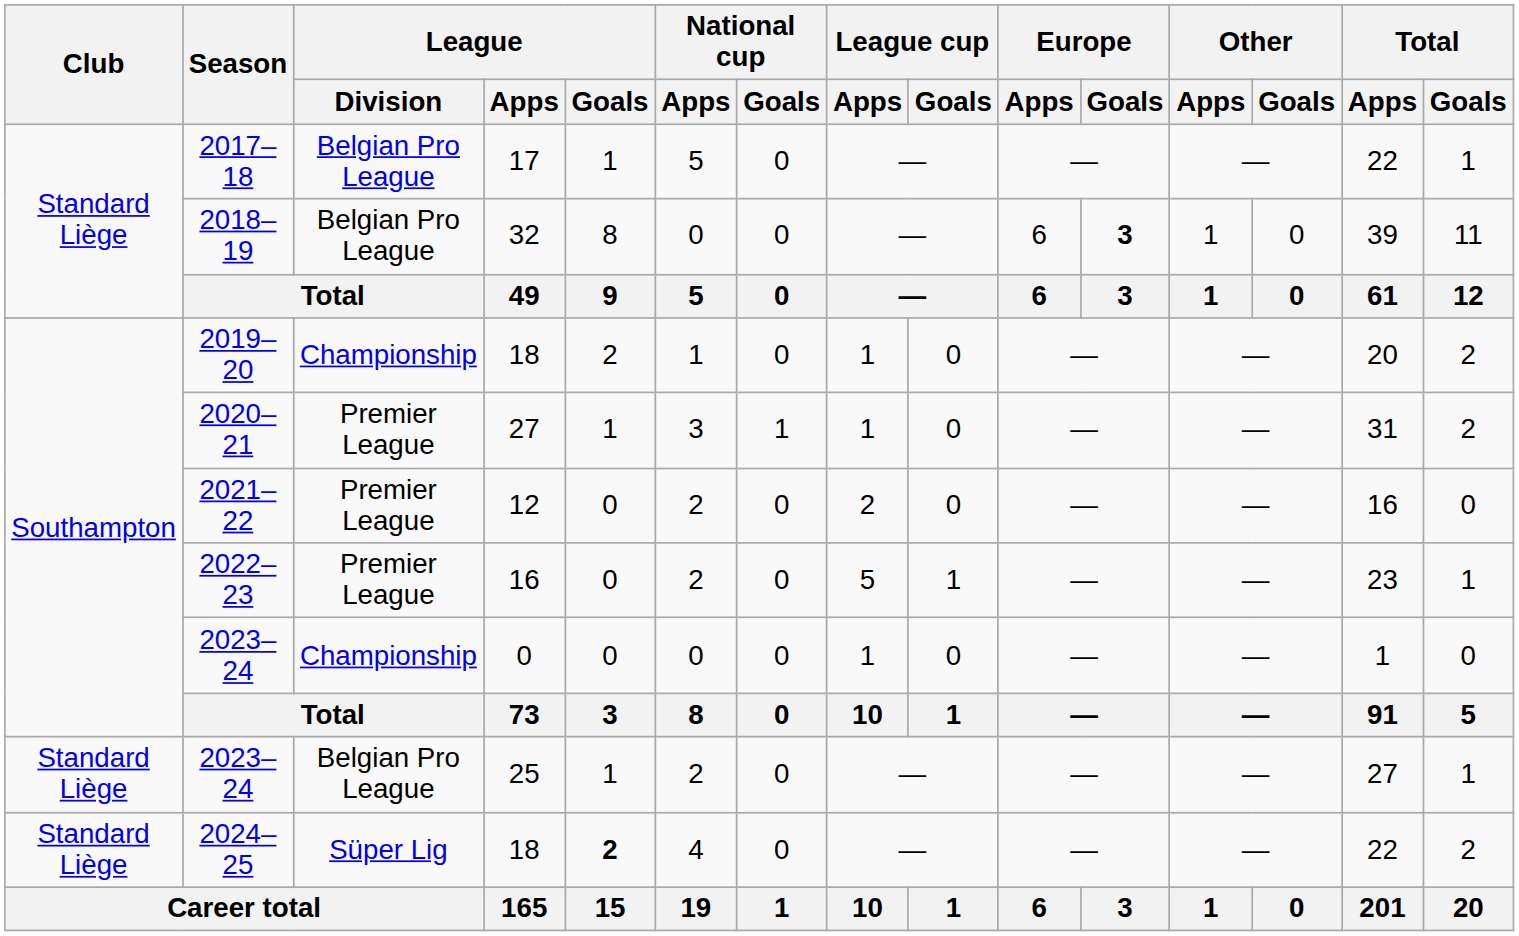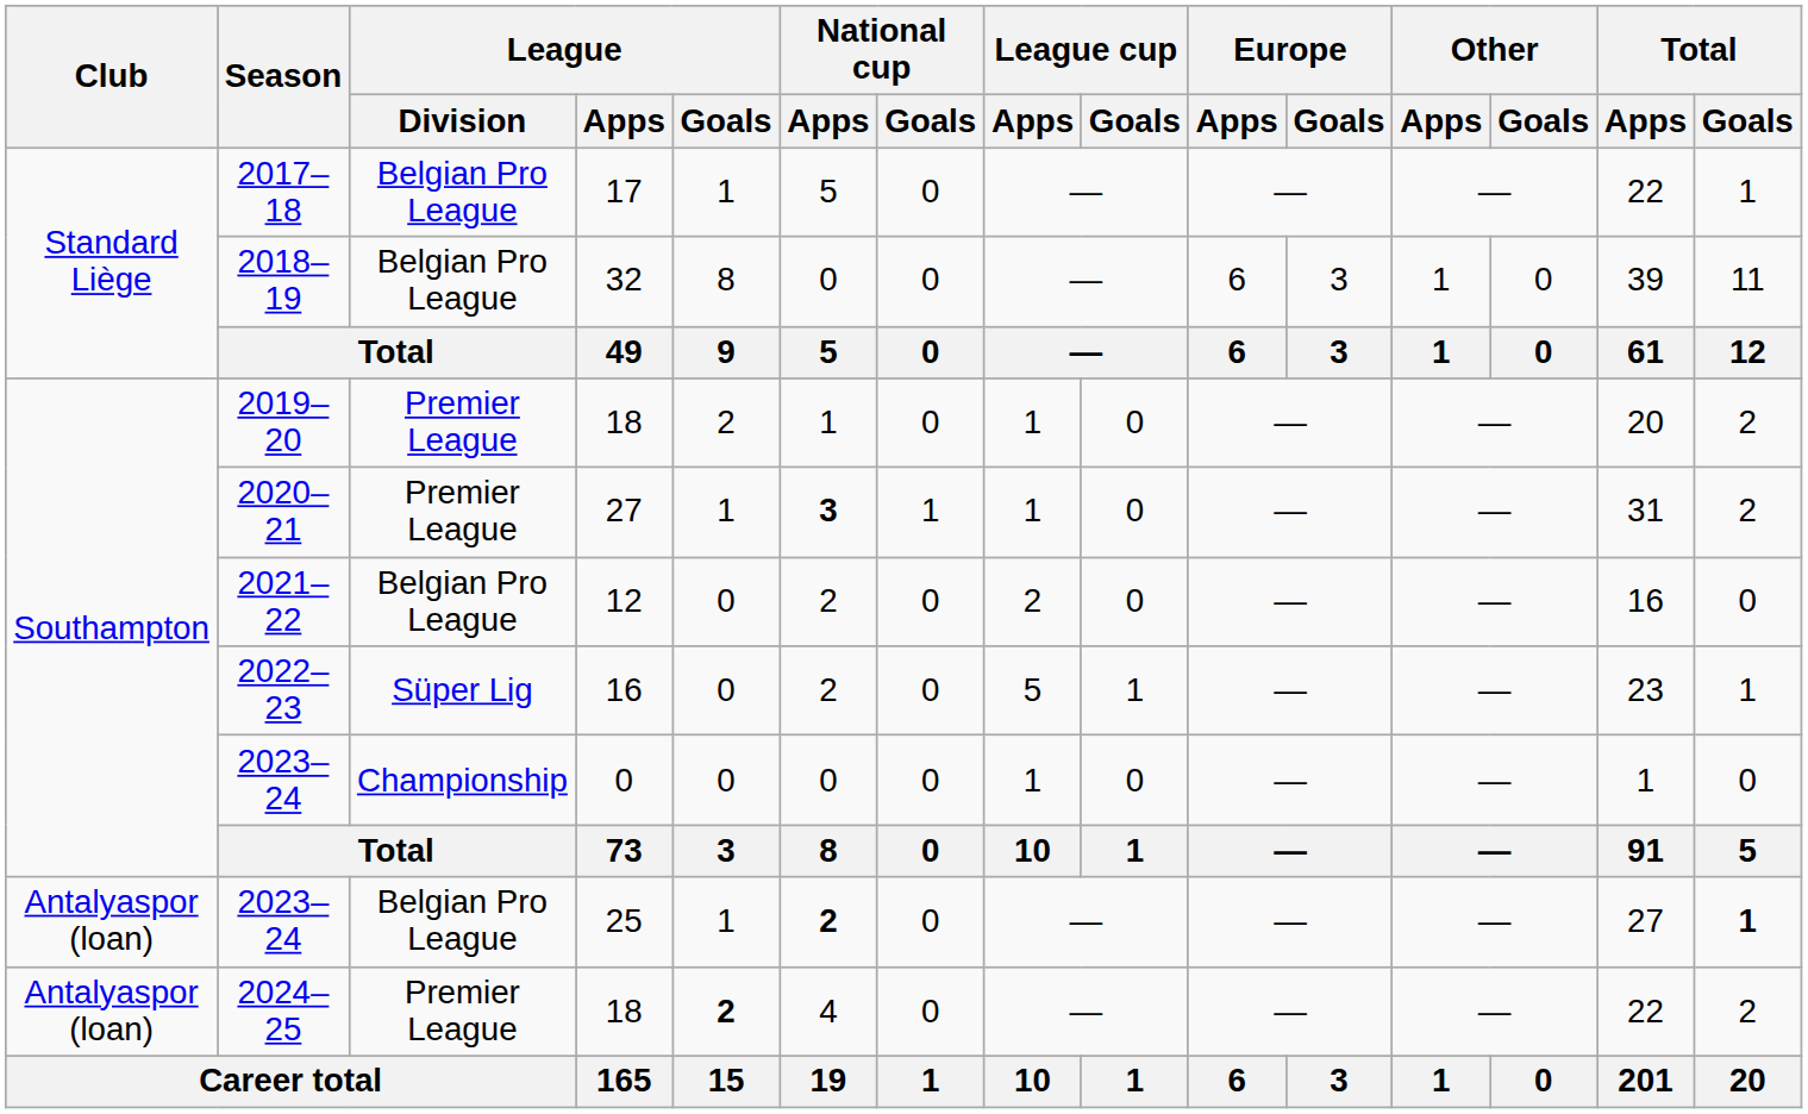 <table class=wikitable style=text-align:center>
 <tr>
 <th rowspan=2>Club</th>
 <th rowspan=2>Season</th>
 <th colspan=3>League</th>
 <th colspan=2>National cup</th>
 <th colspan=2>League cup</th>
 <th colspan=2>Europe</th>
 <th colspan=2>Other</th>
 <th colspan=2>Total</th>
 </tr>
 <tr>
 <th>Division</th>
 <th>Apps</th>
 <th>Goals</th>
 <th>Apps</th>
 <th>Goals</th>
 <th>Apps</th>
 <th>Goals</th>
 <th>Apps</th>
 <th>Goals</th>
 <th>Apps</th>
 <th>Goals</th>
 <th>Apps</th>
 <th>Goals</th>
 </tr>
 <tr>
 <td rowspan=3><a href='#'>Standard Liège</a></td>
 <td><a href='#'>2017–18</a></td>
 <td><a href='#'>Belgian Pro League</a></td>
 <td>17</td>
 <td>1</td>
 <td>5</td>
 <td>0</td>
 <td colspan=2>—</td>
 <td colspan=2>—</td>
 <td colspan=2>—</td>
 <td>22</td>
 <td>1</td>
 </tr>
 <tr>
 <td><a href='#'>2018–19</a></td>
 <td>Belgian Pro League</td>
 <td>32</td>
 <td>8</td>
 <td>0</td>
 <td>0</td>
 <td colspan="2">—</td>
 <td>6</td>
-<td><strong>3</strong></td>
+<td>3</td>
 <td>1</td>
 <td>0</td>
 <td>39</td>
 <td>11</td>
 </tr>
 <tr>
 <th colspan=2>Total</th>
 <th>49</th>
 <th>9</th>
 <th>5</th>
 <th>0</th>
 <th colspan=2>—</th>
 <th>6</th>
 <th>3</th>
 <th>1</th>
 <th>0</th>
 <th>61</th>
 <th>12</th>
 </tr>
 <tr>
 <td rowspan="6"><a href='#'>Southampton</a></td>
 <td><a href='#'>2019–20</a></td>
-<td><a href='#'>Championship</a></td>
+<td><a href='#'>Premier League</a></td>
 <td>18</td>
 <td>2</td>
 <td>1</td>
 <td>0</td>
 <td>1</td>
 <td>0</td>
 <td colspan=2>—</td>
 <td colspan=2>—</td>
 <td>20</td>
 <td>2</td>
 </tr>
 <tr>
 <td><a href='#'>2020–21</a></td>
 <td>Premier League</td>
 <td>27</td>
 <td>1</td>
-<td>3</td>
+<td><strong>3</strong></td>
 <td>1</td>
 <td>1</td>
 <td>0</td>
 <td colspan=2>—</td>
 <td colspan=2>—</td>
 <td>31</td>
 <td>2</td>
 </tr>
 <tr>
 <td><a href='#'>2021–22</a></td>
-<td>Premier League</td>
+<td>Belgian Pro League</td>
 <td>12</td>
 <td>0</td>
 <td>2</td>
 <td>0</td>
 <td>2</td>
 <td>0</td>
 <td colspan=2>—</td>
 <td colspan=2>—</td>
 <td>16</td>
 <td>0</td>
 </tr>
 <tr>
 <td><a href='#'>2022–23</a></td>
-<td>Premier League</td>
+<td><a href='#'>Süper Lig</a></td>
 <td>16</td>
 <td>0</td>
 <td>2</td>
 <td>0</td>
 <td>5</td>
 <td>1</td>
 <td colspan=2>—</td>
 <td colspan=2>—</td>
 <td>23</td>
 <td>1</td>
 </tr>
 <tr>
 <td><a href='#'>2023–24</a></td>
 <td><a href='#'>Championship</a></td>
 <td>0</td>
 <td>0</td>
 <td>0</td>
 <td>0</td>
 <td>1</td>
 <td>0</td>
 <td colspan=2>—</td>
 <td colspan=2>—</td>
 <td>1</td>
 <td>0</td>
 </tr>
 <tr>
 <th colspan="2">Total</th>
 <th>73</th>
 <th>3</th>
 <th>8</th>
 <th>0</th>
 <th>10</th>
 <th>1</th>
 <th colspan=2>—</th>
 <th colspan=2>—</th>
 <th>91</th>
 <th>5</th>
 </tr>
 <tr>
-<td><a href='#'>Standard Liège</a></td>
+<td><a href='#'>Antalyaspor</a> (loan)</td>
 <td><a href='#'>2023–24</a></td>
 <td>Belgian Pro League</td>
 <td>25</td>
 <td>1</td>
-<td>2</td>
+<td><strong>2</strong></td>
 <td>0</td>
 <td colspan="2">—</td>
 <td colspan="2">—</td>
 <td colspan="2">—</td>
 <td>27</td>
-<td>1</td>
+<td><strong>1</strong></td>
 </tr>
 <tr>
-<td><a href='#'>Standard Liège</a></td>
+<td><a href='#'>Antalyaspor</a> (loan)</td>
 <td><a href='#'>2024–25</a></td>
-<td><a href='#'>Süper Lig</a></td>
+<td>Premier League</td>
 <td>18</td>
 <td><strong>2</strong></td>
 <td>4</td>
 <td>0</td>
 <td colspan="2">—</td>
 <td colspan="2">—</td>
 <td colspan="2">—</td>
 <td>22</td>
 <td>2</td>
 </tr>
 <tr>
 <th colspan="3">Career total</th>
 <th>165</th>
 <th>15</th>
 <th>19</th>
 <th>1</th>
 <th>10</th>
 <th>1</th>
 <th>6</th>
 <th>3</th>
 <th>1</th>
 <th>0</th>
 <th>201</th>
 <th>20</th>
 </tr>
 </table>
